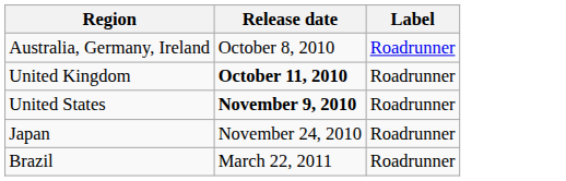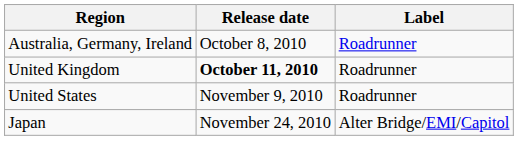 <table class="wikitable">
 <tr>
 <th>Region</th>
 <th>Release date</th>
 <th>Label</th>
 </tr>
 <tr>
 <td>Australia, Germany, Ireland</td>
 <td>October 8, 2010</td>
 <td><a href='#'>Roadrunner</a></td>
 </tr>
 <tr>
 <td>United Kingdom</td>
 <td><strong>October 11, 2010</strong></td>
 <td>Roadrunner</td>
 </tr>
 <tr>
 <td>United States</td>
-<td><strong>November 9, 2010</strong></td>
+<td>November 9, 2010</td>
 <td>Roadrunner</td>
 </tr>
 <tr>
 <td>Japan</td>
 <td>November 24, 2010</td>
-<td>Roadrunner</td>
-</tr>
-<tr>
-<td>Brazil</td>
-<td>March 22, 2011</td>
-<td>Roadrunner</td>
+<td>Alter Bridge/<a href='#'>EMI</a>/<a href='#'>Capitol</a></td>
 </tr>
 </table>
